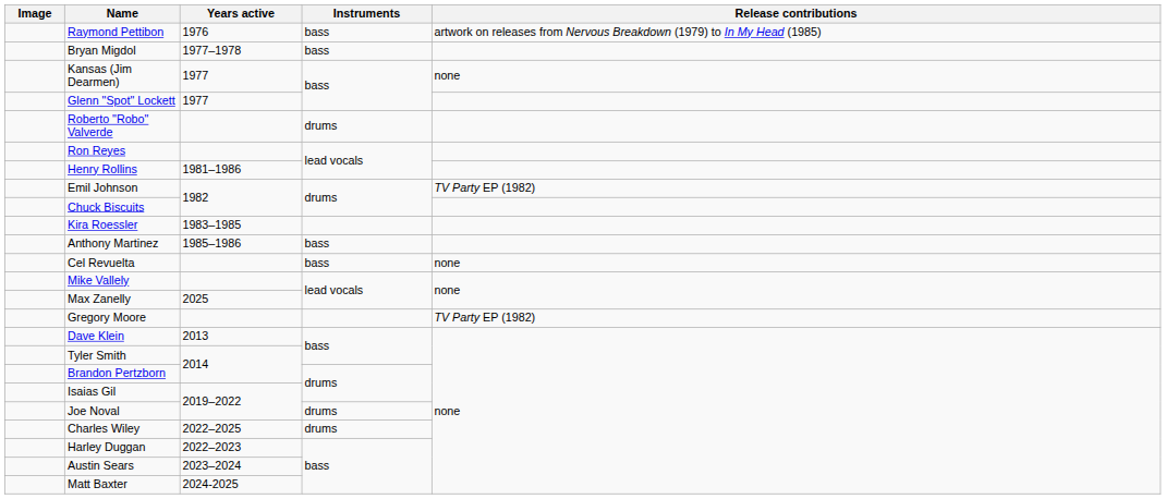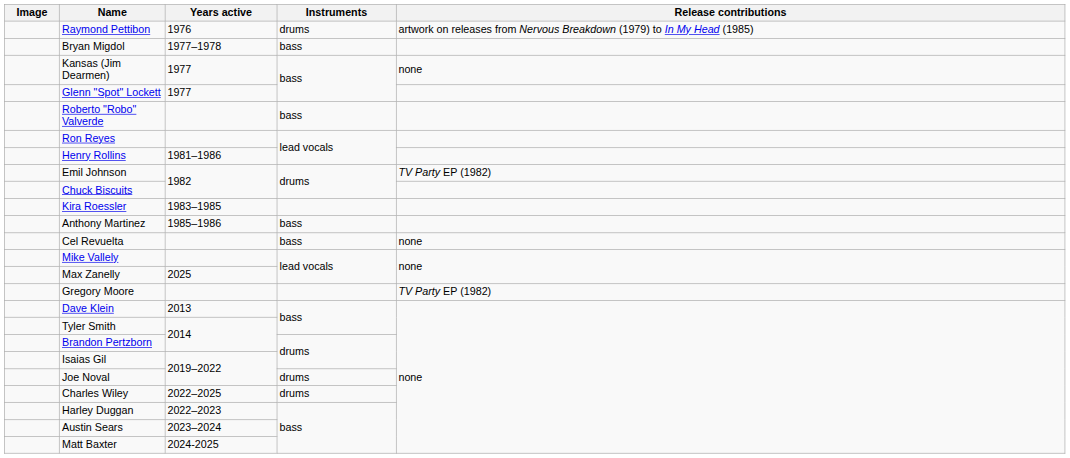 <table class="wikitable" width="100%" border="1">
 <tr>
 <th width="75">Image</th>
 <th width="150">Name</th>
 <th width="160">Years active</th>
 <th width="170">Instruments</th>
 <th>Release contributions</th>
 </tr>
 <tr>
 <td></td>
 <td><a href='#'>Raymond Pettibon</a></td>
 <td>1976</td>
-<td>bass</td>
+<td>drums</td>
 <td>artwork on releases from <em>Nervous Breakdown</em> (1979) to <em><a href='#'>In My Head</a></em> (1985)</td>
 </tr>
 <tr>
 <td></td>
 <td>Bryan Migdol</td>
 <td>1977–1978</td>
 <td>bass</td>
 <td></td>
 </tr>
 <tr>
 <td></td>
 <td>Kansas (Jim Dearmen)</td>
 <td>1977</td>
 <td rowspan="2">bass</td>
 <td>none</td>
 </tr>
 <tr>
 <td></td>
 <td><a href='#'>Glenn "Spot" Lockett</a></td>
 <td>1977 </td>
 <td></td>
 </tr>
 <tr>
 <td></td>
 <td><a href='#'>Roberto "Robo" Valverde</a></td>
 <td></td>
-<td>drums</td>
+<td>bass</td>
 <td></td>
 </tr>
 <tr>
 <td></td>
 <td><a href='#'>Ron Reyes</a></td>
 <td></td>
 <td rowspan="2">lead vocals</td>
 <td></td>
 </tr>
 <tr>
 <td></td>
 <td><a href='#'>Henry Rollins</a></td>
 <td>1981–1986</td>
 <td></td>
 </tr>
 <tr>
 <td></td>
 <td>Emil Johnson</td>
 <td rowspan="2">1982</td>
 <td rowspan="2">drums</td>
 <td><em>TV Party</em> EP (1982)</td>
 </tr>
 <tr>
 <td></td>
 <td><a href='#'>Chuck Biscuits</a></td>
 <td></td>
 </tr>
 <tr>
 <td></td>
 <td><a href='#'>Kira Roessler</a></td>
 <td>1983–1985</td>
 <td></td>
 <td></td>
 </tr>
 <tr>
 <td></td>
 <td>Anthony Martinez</td>
 <td>1985–1986</td>
 <td>bass</td>
 <td></td>
 </tr>
 <tr>
 <td></td>
 <td>Cel Revuelta</td>
 <td></td>
 <td>bass</td>
 <td>none</td>
 </tr>
 <tr>
 <td></td>
 <td><a href='#'>Mike Vallely</a></td>
 <td></td>
 <td rowspan="2">lead vocals</td>
 <td rowspan="2">none</td>
 </tr>
 <tr>
 <td></td>
 <td>Max Zanelly</td>
 <td>2025</td>
 </tr>
 <tr>
 <td></td>
 <td>Gregory Moore</td>
 <td></td>
 <td></td>
 <td><em>TV Party</em> EP (1982)</td>
 </tr>
 <tr>
 <td></td>
 <td><a href='#'>Dave Klein</a></td>
 <td>2013</td>
 <td rowspan="2">bass</td>
 <td rowspan="9">none</td>
 </tr>
 <tr>
 <td></td>
 <td>Tyler Smith</td>
 <td rowspan="2">2014</td>
 </tr>
 <tr>
 <td></td>
 <td><a href='#'>Brandon Pertzborn</a></td>
 <td rowspan="2">drums</td>
 </tr>
 <tr>
 <td></td>
 <td>Isaias Gil</td>
 <td rowspan="2">2019–2022</td>
 </tr>
 <tr>
 <td></td>
 <td>Joe Noval</td>
 <td>drums</td>
 </tr>
 <tr>
 <td></td>
 <td>Charles Wiley</td>
 <td>2022–2025</td>
 <td>drums</td>
 </tr>
 <tr>
 <td></td>
 <td>Harley Duggan</td>
 <td>2022–2023</td>
 <td rowspan="3">bass</td>
 </tr>
 <tr>
 <td></td>
 <td>Austin Sears</td>
 <td>2023–2024</td>
 </tr>
 <tr>
 <td></td>
 <td>Matt Baxter</td>
 <td>2024-2025</td>
 </tr>
 </table>
